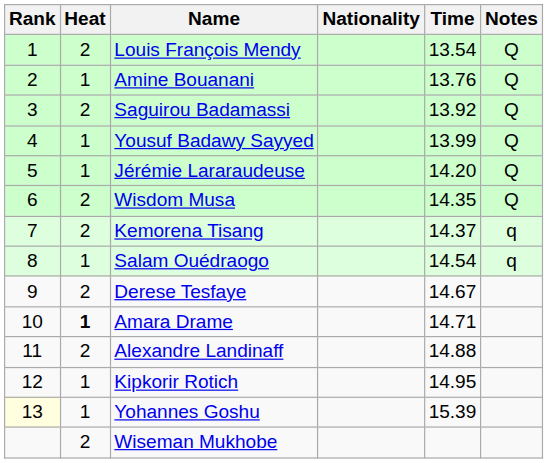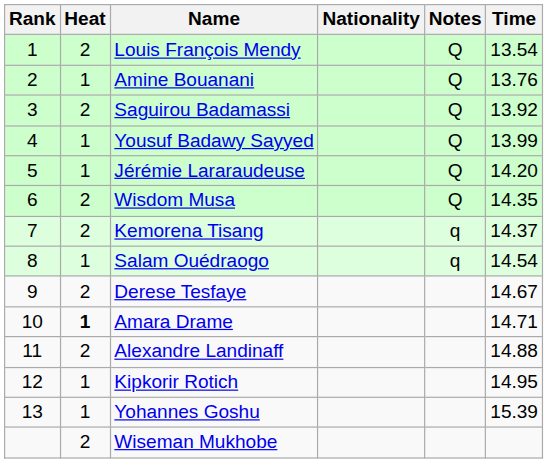 <table class="wikitable sortable" style="text-align:center">
 <tr>
 <th>Rank</th>
 <th>Heat</th>
 <th>Name</th>
 <th>Nationality</th>
+<th>Notes</th>
 <th>Time</th>
-<th>Notes</th>
 </tr>
 <tr bgcolor=ccffcc>
 <td>1</td>
 <td>2</td>
 <td align=left><a href='#'>Louis François Mendy</a></td>
 <td align=left></td>
+<td>Q</td>
 <td>13.54</td>
-<td>Q</td>
 </tr>
 <tr bgcolor=ccffcc>
 <td>2</td>
 <td>1</td>
 <td align=left><a href='#'>Amine Bouanani</a></td>
 <td align=left></td>
+<td>Q</td>
 <td>13.76</td>
-<td>Q</td>
 </tr>
 <tr bgcolor=ccffcc>
 <td>3</td>
 <td>2</td>
 <td align=left><a href='#'>Saguirou Badamassi</a></td>
 <td align=left></td>
+<td>Q</td>
 <td>13.92</td>
-<td>Q</td>
 </tr>
 <tr bgcolor=ccffcc>
 <td>4</td>
 <td>1</td>
 <td align=left><a href='#'>Yousuf Badawy Sayyed</a></td>
 <td align=left></td>
+<td>Q</td>
 <td>13.99</td>
-<td>Q</td>
 </tr>
 <tr bgcolor=ccffcc>
 <td>5</td>
 <td>1</td>
 <td align=left><a href='#'>Jérémie Lararaudeuse</a></td>
 <td align=left></td>
+<td>Q</td>
 <td>14.20</td>
-<td>Q</td>
 </tr>
 <tr bgcolor=ccffcc>
 <td>6</td>
 <td>2</td>
 <td align=left><a href='#'>Wisdom Musa</a></td>
 <td align=left></td>
+<td>Q</td>
 <td>14.35</td>
-<td>Q</td>
 </tr>
 <tr bgcolor=ddffdd>
 <td>7</td>
 <td>2</td>
 <td align=left><a href='#'>Kemorena Tisang</a></td>
 <td align=left></td>
+<td>q</td>
 <td>14.37</td>
-<td>q</td>
 </tr>
 <tr bgcolor=ddffdd>
 <td>8</td>
 <td>1</td>
 <td align=left><a href='#'>Salam Ouédraogo</a></td>
 <td align=left></td>
+<td>q</td>
 <td>14.54</td>
-<td>q</td>
 </tr>
 <tr>
 <td>9</td>
 <td>2</td>
 <td align=left><a href='#'>Derese Tesfaye</a></td>
 <td align=left></td>
+<td></td>
 <td>14.67</td>
-<td></td>
 </tr>
 <tr>
 <td>10</td>
 <td><strong>1</strong></td>
 <td align=left><a href='#'>Amara Drame</a></td>
 <td align=left></td>
+<td></td>
 <td>14.71</td>
-<td></td>
 </tr>
 <tr>
 <td>11</td>
 <td>2</td>
 <td align=left><a href='#'>Alexandre Landinaff</a></td>
 <td align=left></td>
+<td></td>
 <td>14.88</td>
-<td></td>
 </tr>
 <tr>
 <td>12</td>
 <td>1</td>
 <td align=left><a href='#'>Kipkorir Rotich</a></td>
 <td align=left></td>
+<td></td>
 <td>14.95</td>
-<td></td>
 </tr>
 <tr>
-<td style="background: lightyellow;">13</td>
+<td>13</td>
 <td>1</td>
 <td align=left><a href='#'>Yohannes Goshu</a></td>
 <td align=left></td>
+<td></td>
 <td>15.39</td>
-<td></td>
 </tr>
 <tr>
 <td></td>
 <td>2</td>
 <td align=left><a href='#'>Wiseman Mukhobe</a></td>
 <td align=left></td>
 <td></td>
 <td></td>
 </tr>
 </table>
